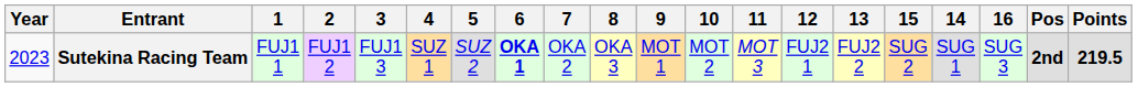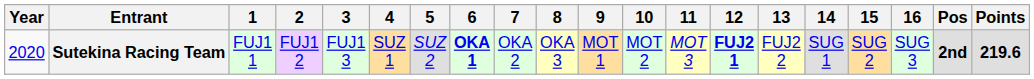 <table class="wikitable" style="text-align:center; font-size:85%">
 <tr>
 <th>Year</th>
 <th>Entrant</th>
 <th>1</th>
 <th>2</th>
 <th>3</th>
 <th>4</th>
 <th>5</th>
 <th>6</th>
 <th>7</th>
 <th>8</th>
 <th>9</th>
 <th>10</th>
 <th>11</th>
 <th>12</th>
 <th>13</th>
+<th>14</th>
 <th>15</th>
-<th>14</th>
 <th>16</th>
 <th>Pos</th>
 <th>Points</th>
 </tr>
 <tr>
-<td><a href='#'>2023</a></td>
+<td><a href='#'>2020</a></td>
 <th nowrap>Sutekina Racing Team</th>
 <td style="background:#DFFFDF;"><a href='#'>FUJ1<br>1</a><br></td>
 <td style="background:#EFCFFF;"><a href='#'>FUJ1<br>2</a><br></td>
 <td style="background:#DFFFDF;"><a href='#'>FUJ1<br>3</a><br></td>
 <td style="background:#FFDF9F;"><a href='#'>SUZ<br>1</a><br></td>
 <td style="background:#DFDFDF;"><em><a href='#'>SUZ<br>2</a></em><br></td>
 <td style="background:#DFFFDF;"><strong><a href='#'>OKA<br>1</a><br></strong></td>
 <td style="background:#DFFFDF;"><a href='#'>OKA<br>2</a><br></td>
 <td style="background:#FFFFBF;"><a href='#'>OKA<br>3</a><br></td>
 <td style="background:#FFDF9F;"><a href='#'>MOT<br>1</a><br></td>
 <td style="background:#DFFFDF;"><a href='#'>MOT<br>2</a><br></td>
 <td style="background:#FFFFBF;"><em><a href='#'>MOT<br>3</a></em><br></td>
-<td style="background:#DFFFDF;"><a href='#'>FUJ2<br>1</a><br></td>
+<td style="background:#DFFFDF;"><strong><a href='#'>FUJ2<br>1</a><br></strong></td>
 <td style="background:#FFFFBF;"><a href='#'>FUJ2<br>2</a><br></td>
+<td style="background:#DFDFDF;"><a href='#'>SUG<br>1</a><br></td>
 <td style="background:#FFDF9F;"><a href='#'>SUG<br>2</a><br></td>
-<td style="background:#DFDFDF;"><a href='#'>SUG<br>1</a><br></td>
 <td style="background:#DFFFDF;"><a href='#'>SUG<br>3</a><br></td>
 <th style="background:#DFDFDF">2nd</th>
-<th style="background:#DFDFDF">219.5</th>
+<th style="background:#DFDFDF">219.6</th>
 </tr>
 </table>
